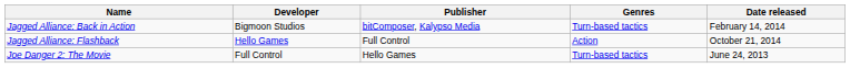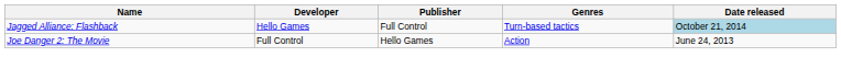 <table class="wikitable sortable" style="font-size:85%; width:98%">
 <tr>
 <th>Name</th>
 <th>Developer</th>
 <th>Publisher</th>
 <th>Genres</th>
 <th>Date released</th>
 </tr>
 <tr>
-<td><em><a href='#'>Jagged Alliance: Back in Action</a></em></td>
-<td>Bigmoon Studios</td>
-<td><a href='#'>bitComposer</a>, <a href='#'>Kalypso Media</a></td>
-<td><a href='#'>Turn-based tactics</a></td>
-<td>February 14, 2014</td>
-</tr>
-<tr>
 <td><em><a href='#'>Jagged Alliance: Flashback</a></em></td>
 <td><a href='#'>Hello Games</a></td>
 <td>Full Control</td>
-<td><a href='#'>Action</a></td>
-<td>October 21, 2014</td>
+<td><a href='#'>Turn-based tactics</a></td>
+<td style="background: lightblue;">October 21, 2014</td>
 </tr>
 <tr>
 <td><em><a href='#'>Joe Danger 2: The Movie</a></em></td>
 <td>Full Control</td>
 <td>Hello Games</td>
-<td><a href='#'>Turn-based tactics</a></td>
+<td><a href='#'>Action</a></td>
 <td>June 24, 2013</td>
 </tr>
 </table>
